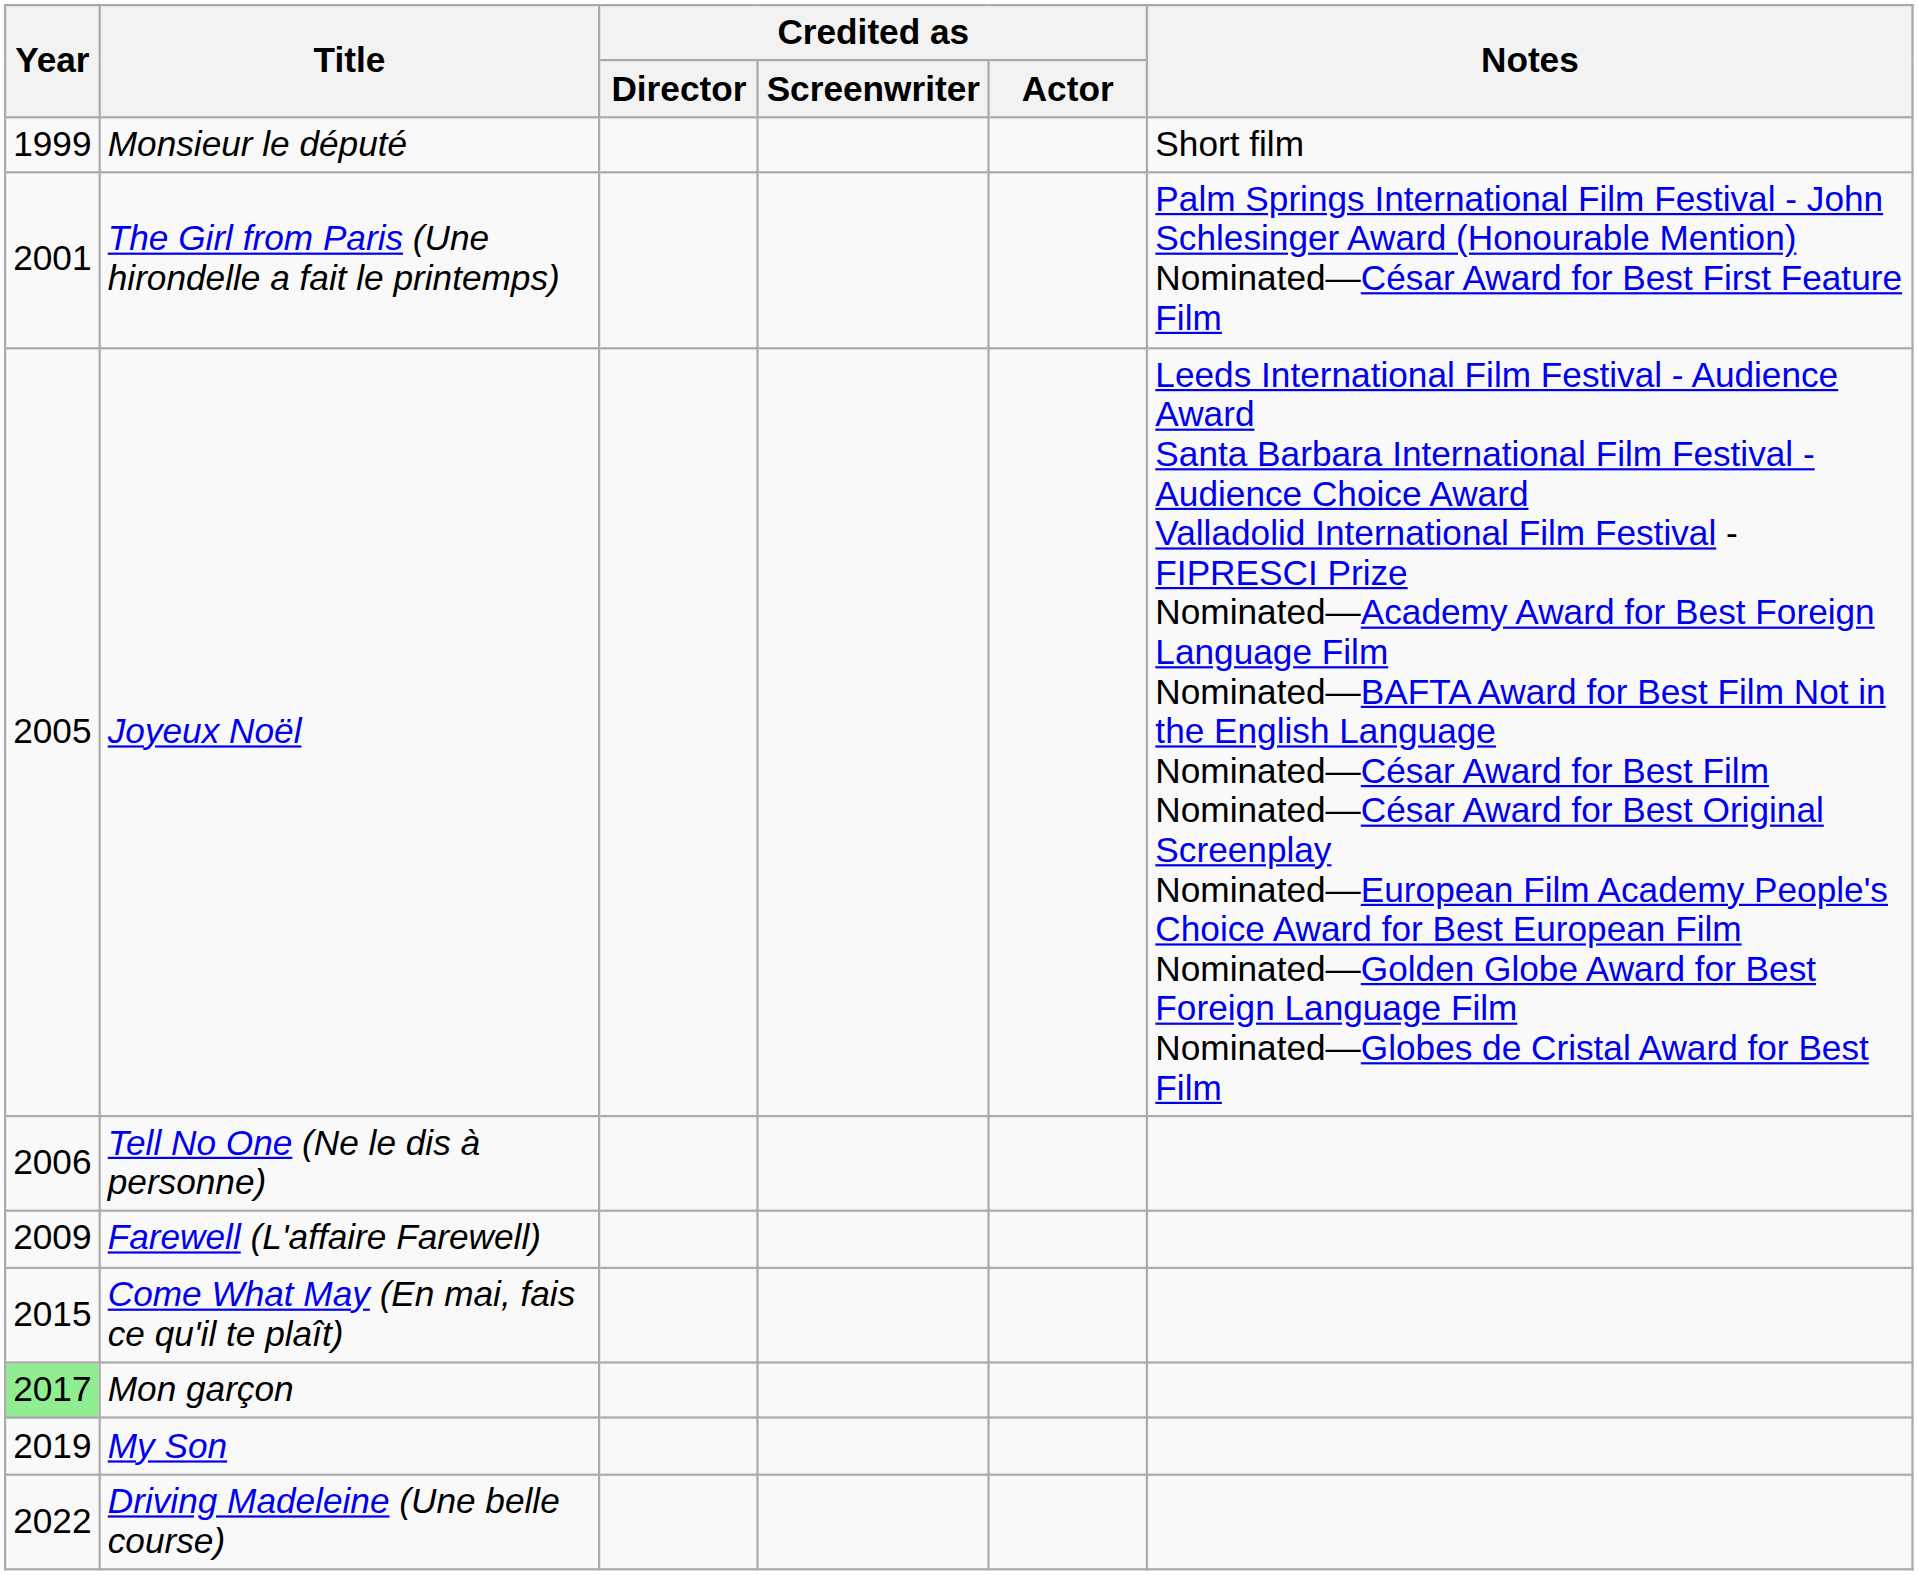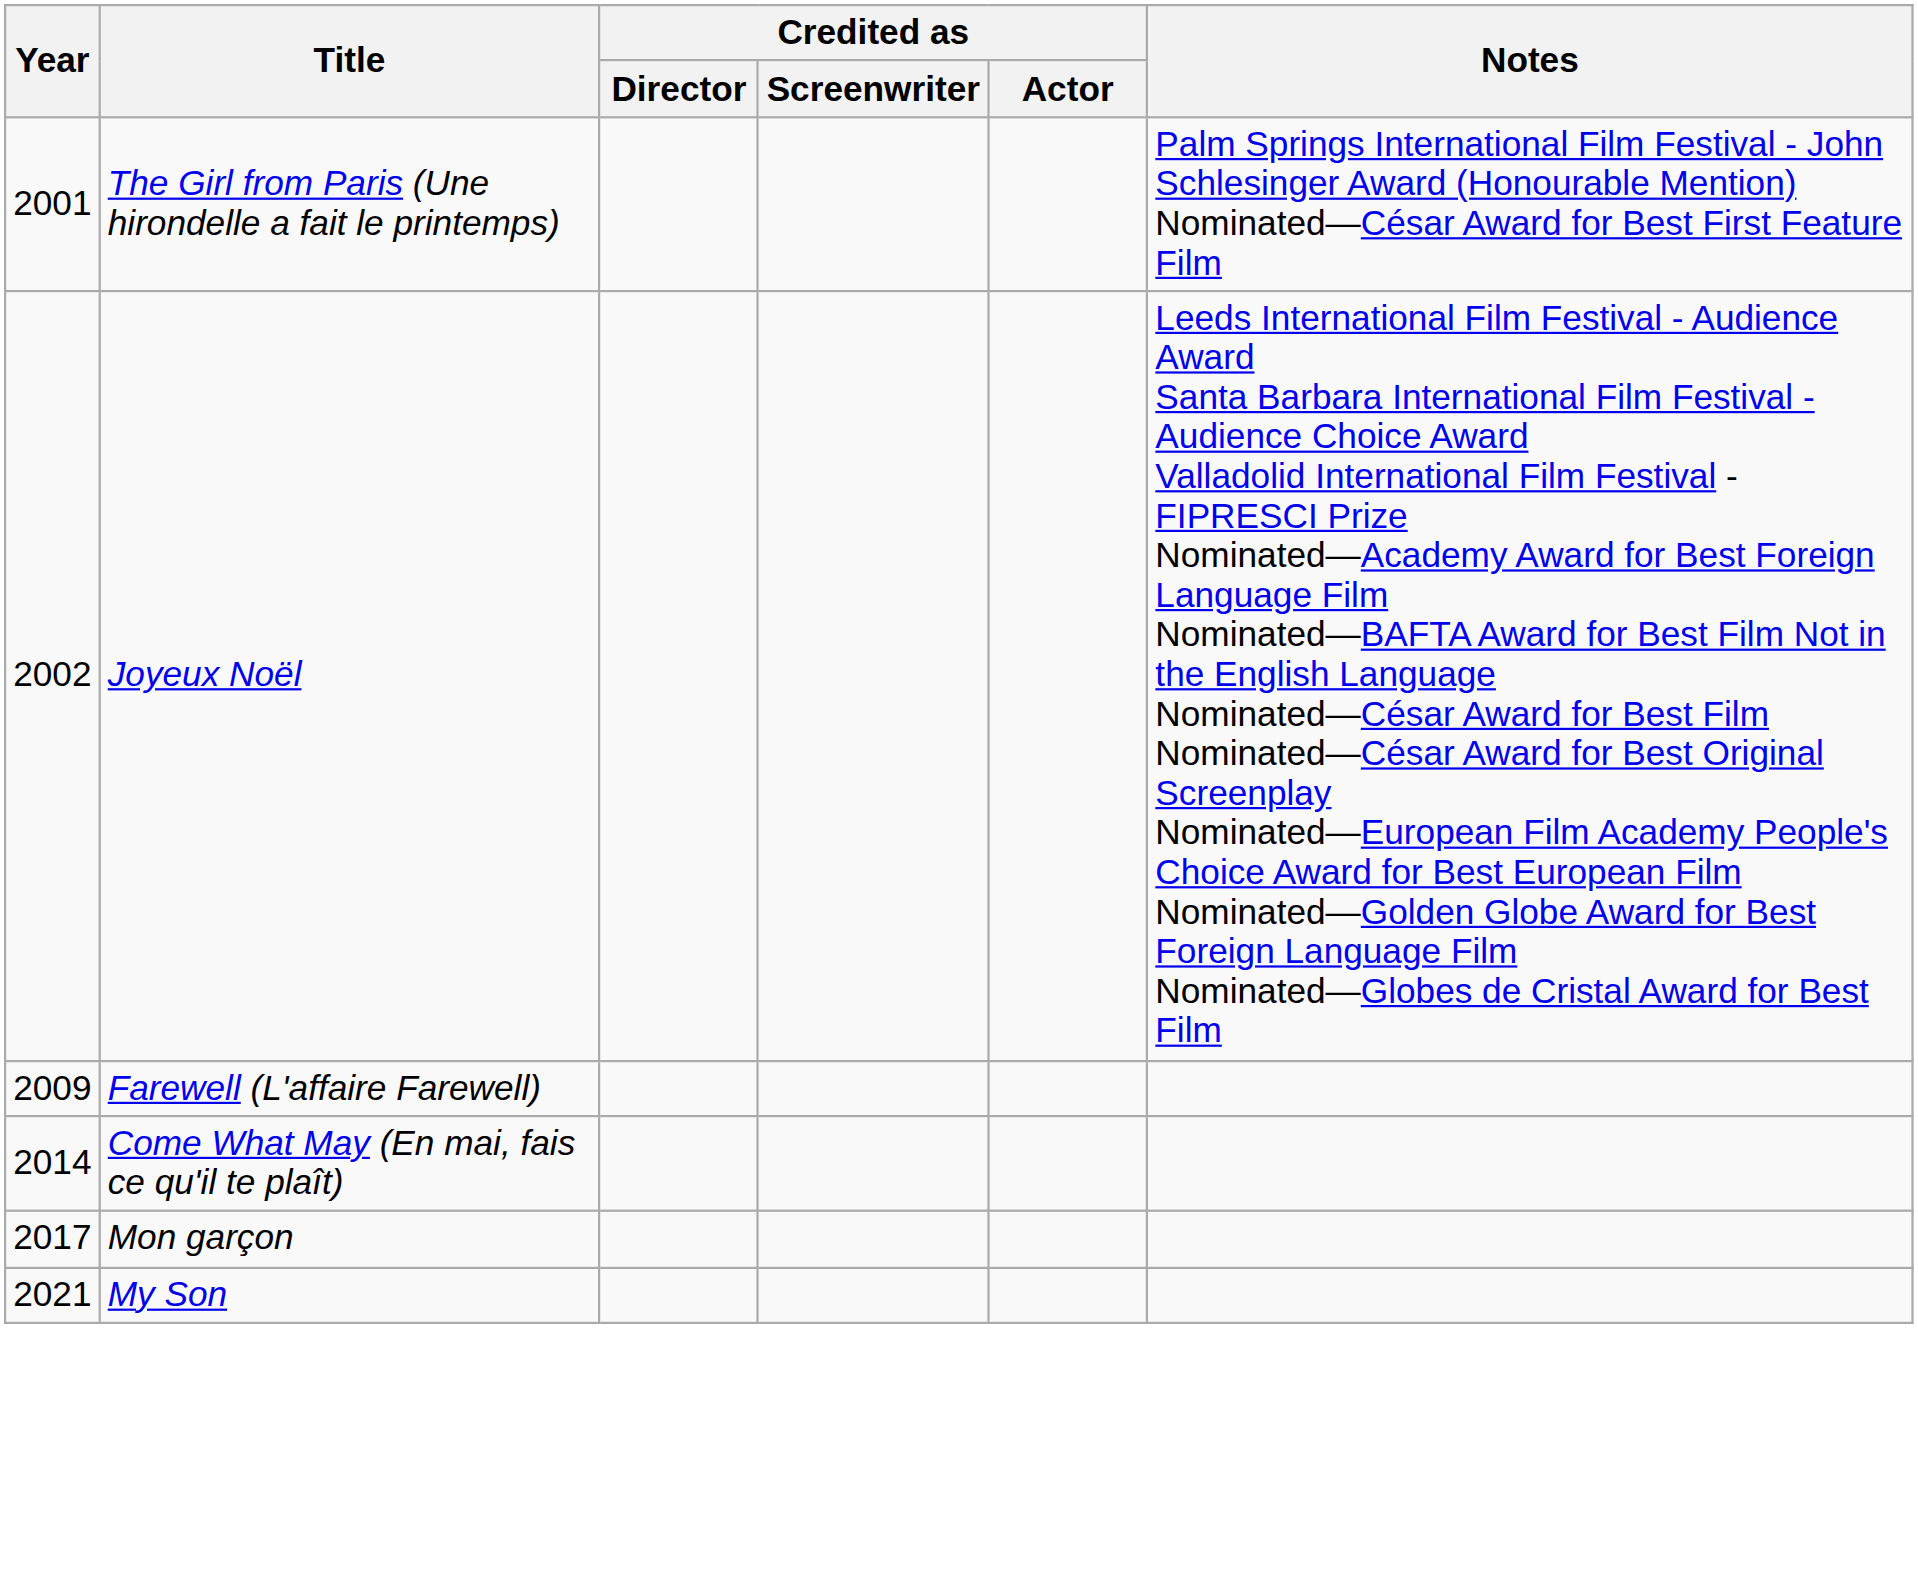 <table class="wikitable sortable">
 <tr>
 <th rowspan=2 width="33">Year</th>
 <th rowspan=2>Title</th>
 <th colspan=3>Credited as</th>
 <th rowspan=2>Notes</th>
 </tr>
 <tr>
 <th width=65>Director</th>
 <th width=65>Screenwriter</th>
 <th width=65>Actor</th>
 </tr>
 <tr>
-<td align="center">1999</td>
-<td align="left"><em>Monsieur le député</em></td>
-<td></td>
-<td></td>
-<td></td>
-<td>Short film</td>
-</tr>
-<tr>
 <td align="center">2001</td>
 <td align="left"><em><a href='#'>The Girl from Paris</a> (Une hirondelle a fait le printemps)</em></td>
 <td></td>
 <td></td>
 <td></td>
 <td><a href='#'>Palm Springs International Film Festival - John Schlesinger Award (Honourable Mention)</a><br>Nominated—<a href='#'>César Award for Best First Feature Film</a></td>
 </tr>
 <tr>
-<td align="center">2005</td>
+<td align="center">2002</td>
 <td align="left"><em><a href='#'>Joyeux Noël</a></em></td>
 <td></td>
 <td></td>
 <td></td>
 <td><a href='#'>Leeds International Film Festival - Audience Award</a><br><a href='#'>Santa Barbara International Film Festival - Audience Choice Award</a><br><a href='#'>Valladolid International Film Festival</a> - <a href='#'>FIPRESCI Prize</a><br>Nominated—<a href='#'>Academy Award for Best Foreign Language Film</a><br>Nominated—<a href='#'>BAFTA Award for Best Film Not in the English Language</a><br>Nominated—<a href='#'>César Award for Best Film</a><br>Nominated—<a href='#'>César Award for Best Original Screenplay</a><br>Nominated—<a href='#'>European Film Academy People's Choice Award for Best European Film</a><br>Nominated—<a href='#'>Golden Globe Award for Best Foreign Language Film</a><br>Nominated—<a href='#'>Globes de Cristal Award for Best Film</a></td>
-</tr>
-<tr>
-<td align="center">2006</td>
-<td align="left"><em><a href='#'>Tell No One</a> (Ne le dis à personne)</em></td>
-<td></td>
-<td></td>
-<td></td>
-<td></td>
 </tr>
 <tr>
 <td align="center">2009</td>
 <td align="left"><em><a href='#'>Farewell</a> (L'affaire Farewell)</em></td>
 <td></td>
 <td></td>
 <td></td>
 <td></td>
 </tr>
 <tr>
-<td align="center">2015</td>
+<td align="center">2014</td>
 <td align="left"><em><a href='#'>Come What May</a> (En mai, fais ce qu'il te plaît)</em></td>
 <td></td>
 <td></td>
 <td></td>
 <td></td>
 </tr>
 <tr>
-<td align="center" style="background: lightgreen;">2017</td>
+<td align="center">2017</td>
 <td align="left"><em>Mon garçon</em></td>
 <td></td>
 <td></td>
 <td></td>
 <td></td>
 </tr>
 <tr>
-<td align="center">2019</td>
+<td align="center">2021</td>
 <td align="left"><em><a href='#'>My Son</a></em></td>
 <td></td>
 <td></td>
 <td></td>
 <td></td>
 </tr>
-<tr>
-<td align="center">2022</td>
-<td align="left"><em><a href='#'>Driving Madeleine</a> (Une belle course)</em></td>
-<td></td>
-<td></td>
-<td></td>
-<td></td>
-</tr>
 </table>
